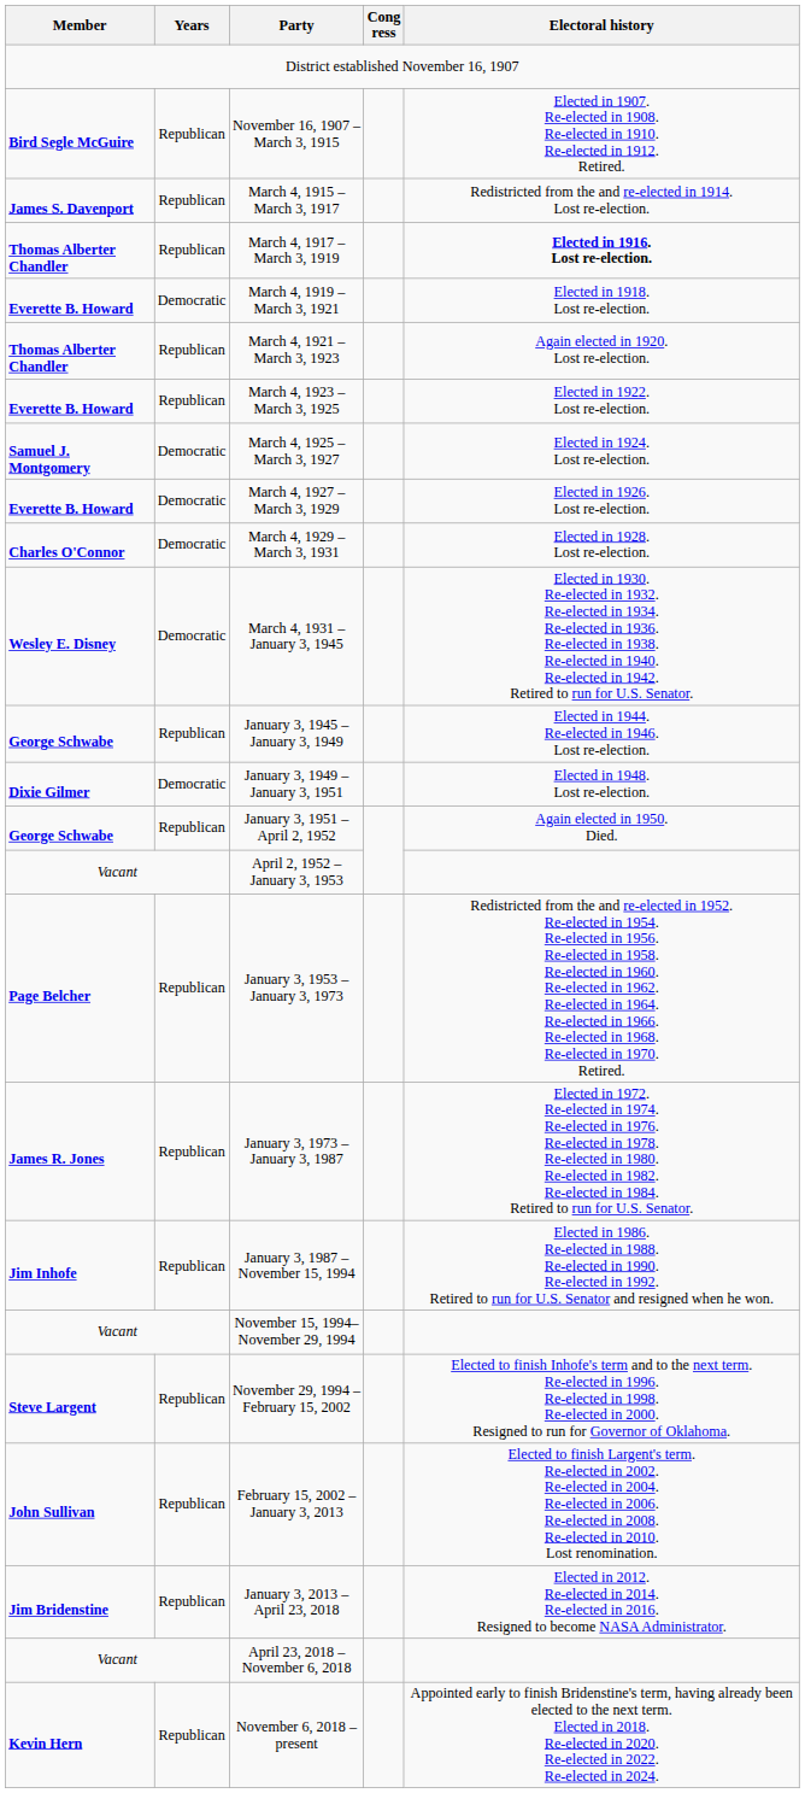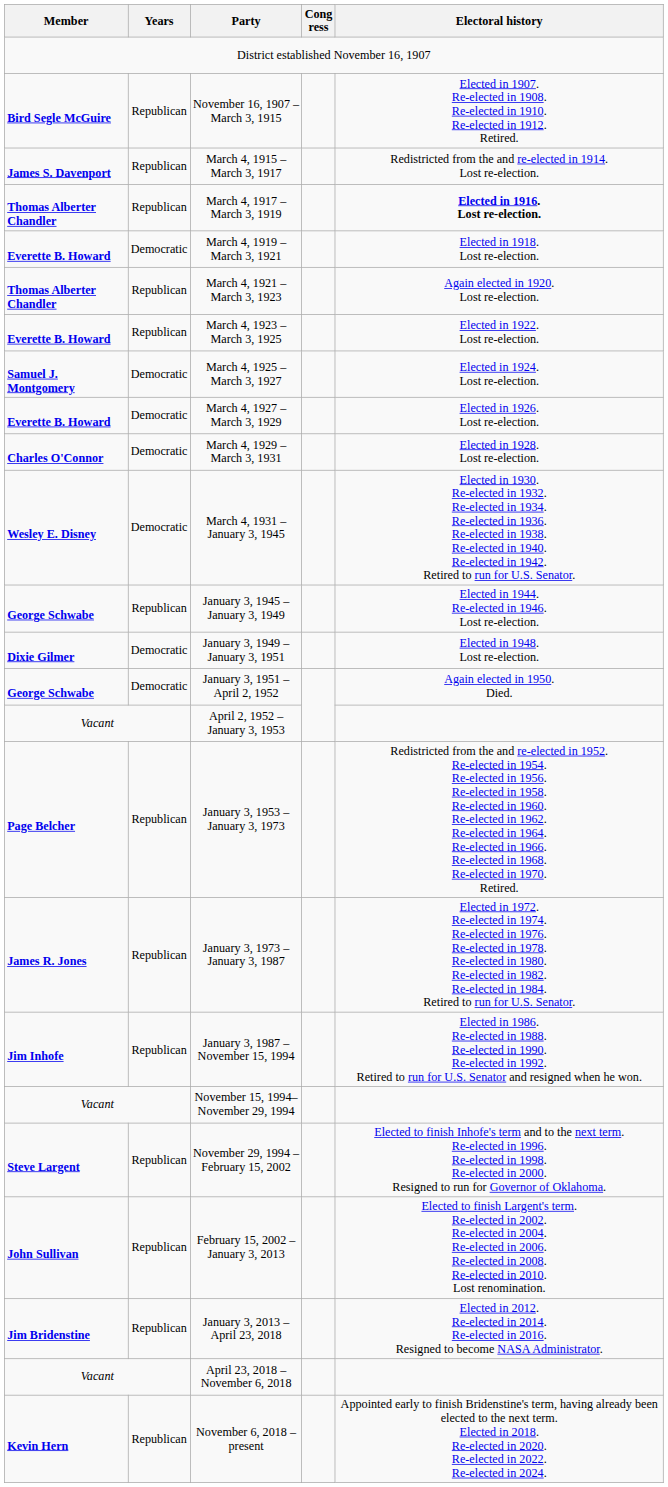 <table class=wikitable style="text-align:center">
 <tr>
 <th>Member</th>
 <th>Years</th>
 <th>Party</th>
 <th>Cong<br>ress</th>
 <th>Electoral history</th>
 </tr>
 <tr style="height:3em">
 <td colspan=5>District established November 16, 1907</td>
 </tr>
 <tr style="height:3em">
 <td align=left><br><strong><a href='#'>Bird Segle McGuire</a></strong><br></td>
 <td>Republican</td>
 <td nowrap>November 16, 1907 –<br>March 3, 1915</td>
 <td></td>
 <td><a href='#'>Elected in 1907</a>.<br><a href='#'>Re-elected in 1908</a>.<br><a href='#'>Re-elected in 1910</a>.<br><a href='#'>Re-elected in 1912</a>.<br>Retired.</td>
 </tr>
 <tr style="height:3em">
 <td align=left><br><strong><a href='#'>James S. Davenport</a></strong><br></td>
 <td>Republican</td>
 <td nowrap>March 4, 1915 –<br>March 3, 1917</td>
 <td></td>
 <td>Redistricted from the  and <a href='#'>re-elected in 1914</a>.<br>Lost re-election.</td>
 </tr>
 <tr style="height:3em">
 <td align=left><br><strong><a href='#'>Thomas Alberter Chandler</a></strong><br></td>
 <td>Republican</td>
 <td nowrap>March 4, 1917 –<br>March 3, 1919</td>
 <td></td>
 <td><strong><a href='#'>Elected in 1916</a>.<br>Lost re-election.</strong></td>
 </tr>
 <tr style="height:3em">
 <td align=left><br><strong><a href='#'>Everette B. Howard</a></strong><br></td>
 <td>Democratic</td>
 <td nowrap>March 4, 1919 –<br>March 3, 1921</td>
 <td></td>
 <td><a href='#'>Elected in 1918</a>.<br>Lost re-election.</td>
 </tr>
 <tr style="height:3em">
 <td align=left><br><strong><a href='#'>Thomas Alberter Chandler</a></strong><br></td>
 <td>Republican</td>
 <td nowrap>March 4, 1921 –<br>March 3, 1923</td>
 <td></td>
 <td><a href='#'>Again elected in 1920</a>.<br>Lost re-election.</td>
 </tr>
 <tr style="height:3em">
 <td align=left><br><strong><a href='#'>Everette B. Howard</a></strong><br></td>
 <td>Republican</td>
 <td nowrap>March 4, 1923 –<br>March 3, 1925</td>
 <td></td>
 <td><a href='#'>Elected in 1922</a>.<br>Lost re-election.</td>
 </tr>
 <tr style="height:3em">
 <td align=left><br><strong><a href='#'>Samuel J. Montgomery</a></strong><br></td>
 <td>Democratic</td>
 <td nowrap>March 4, 1925 –<br>March 3, 1927</td>
 <td></td>
 <td><a href='#'>Elected in 1924</a>.<br>Lost re-election.</td>
 </tr>
 <tr style="height:3em">
 <td align=left><br><strong><a href='#'>Everette B. Howard</a></strong><br></td>
 <td>Democratic</td>
 <td nowrap>March 4, 1927 –<br>March 3, 1929</td>
 <td></td>
 <td><a href='#'>Elected in 1926</a>.<br>Lost re-election.</td>
 </tr>
 <tr style="height:3em">
 <td align=left><br><strong><a href='#'>Charles O'Connor</a></strong><br></td>
 <td>Democratic</td>
 <td nowrap>March 4, 1929 –<br>March 3, 1931</td>
 <td></td>
 <td><a href='#'>Elected in 1928</a>.<br>Lost re-election.</td>
 </tr>
 <tr style="height:3em">
 <td align=left><br><strong><a href='#'>Wesley E. Disney</a></strong><br></td>
 <td>Democratic</td>
 <td nowrap>March 4, 1931 –<br>January 3, 1945</td>
 <td></td>
 <td><a href='#'>Elected in 1930</a>.<br><a href='#'>Re-elected in 1932</a>.<br><a href='#'>Re-elected in 1934</a>.<br><a href='#'>Re-elected in 1936</a>.<br><a href='#'>Re-elected in 1938</a>.<br><a href='#'>Re-elected in 1940</a>.<br><a href='#'>Re-elected in 1942</a>.<br>Retired to <a href='#'>run for U.S. Senator</a>.</td>
 </tr>
 <tr style="height:3em">
 <td align=left><br><strong><a href='#'>George Schwabe</a></strong><br></td>
 <td>Republican</td>
 <td nowrap>January 3, 1945 –<br>January 3, 1949</td>
 <td></td>
 <td><a href='#'>Elected in 1944</a>.<br><a href='#'>Re-elected in 1946</a>.<br>Lost re-election.</td>
 </tr>
 <tr style="height:3em">
 <td align=left><br><strong><a href='#'>Dixie Gilmer</a></strong><br></td>
 <td>Democratic</td>
 <td nowrap>January 3, 1949 –<br>January 3, 1951</td>
 <td></td>
 <td><a href='#'>Elected in 1948</a>.<br>Lost re-election.</td>
 </tr>
 <tr style="height:3em">
 <td align=left><br><strong><a href='#'>George Schwabe</a></strong><br></td>
-<td>Republican</td>
+<td>Democratic</td>
 <td nowrap>January 3, 1951 –<br>April 2, 1952</td>
 <td rowspan=2></td>
 <td><a href='#'>Again elected in 1950</a>.<br>Died.</td>
 </tr>
 <tr style="height:3em">
 <td colspan=2><em>Vacant</em></td>
 <td nowrap>April 2, 1952 –<br>January 3, 1953</td>
 <td></td>
 </tr>
 <tr style="height:3em">
 <td align=left><br><strong><a href='#'>Page Belcher</a></strong><br></td>
 <td>Republican</td>
 <td nowrap>January 3, 1953 –<br>January 3, 1973</td>
 <td></td>
 <td>Redistricted from the  and <a href='#'>re-elected in 1952</a>.<br><a href='#'>Re-elected in 1954</a>.<br><a href='#'>Re-elected in 1956</a>.<br><a href='#'>Re-elected in 1958</a>.<br><a href='#'>Re-elected in 1960</a>.<br><a href='#'>Re-elected in 1962</a>.<br><a href='#'>Re-elected in 1964</a>.<br><a href='#'>Re-elected in 1966</a>.<br><a href='#'>Re-elected in 1968</a>.<br><a href='#'>Re-elected in 1970</a>.<br>Retired.</td>
 </tr>
 <tr style="height:3em">
 <td align=left><br><strong><a href='#'>James R. Jones</a></strong><br></td>
 <td>Republican</td>
 <td nowrap>January 3, 1973 –<br>January 3, 1987</td>
 <td></td>
 <td><a href='#'>Elected in 1972</a>.<br><a href='#'>Re-elected in 1974</a>.<br><a href='#'>Re-elected in 1976</a>.<br><a href='#'>Re-elected in 1978</a>.<br><a href='#'>Re-elected in 1980</a>.<br><a href='#'>Re-elected in 1982</a>.<br><a href='#'>Re-elected in 1984</a>.<br>Retired to <a href='#'>run for U.S. Senator</a>.</td>
 </tr>
 <tr style="height:3em">
 <td align=left><br><strong><a href='#'>Jim Inhofe</a></strong><br></td>
 <td>Republican</td>
 <td nowrap>January 3, 1987 –<br>November 15, 1994</td>
 <td></td>
 <td><a href='#'>Elected in 1986</a>.<br><a href='#'>Re-elected in 1988</a>.<br><a href='#'>Re-elected in 1990</a>.<br><a href='#'>Re-elected in 1992</a>.<br>Retired to <a href='#'>run for U.S. Senator</a> and resigned when he won.</td>
 </tr>
 <tr style="height:3em">
 <td colspan=2><em>Vacant</em></td>
 <td nowrap>November 15, 1994–<br>November 29, 1994</td>
 <td></td>
 <td></td>
 </tr>
 <tr style="height:3em">
 <td align=left><br><strong><a href='#'>Steve Largent</a></strong><br></td>
 <td>Republican</td>
 <td nowrap>November 29, 1994 –<br>February 15, 2002</td>
 <td></td>
 <td><a href='#'>Elected to finish Inhofe's term</a> and to the <a href='#'>next term</a>.<br><a href='#'>Re-elected in 1996</a>.<br><a href='#'>Re-elected in 1998</a>.<br><a href='#'>Re-elected in 2000</a>.<br>Resigned to run for <a href='#'>Governor of Oklahoma</a>.</td>
 </tr>
 <tr style="height:3em">
 <td align=left><br><strong><a href='#'>John Sullivan</a></strong><br></td>
 <td>Republican</td>
 <td nowrap>February 15, 2002 –<br>January 3, 2013</td>
 <td></td>
 <td><a href='#'>Elected to finish Largent's term</a>.<br><a href='#'>Re-elected in 2002</a>.<br><a href='#'>Re-elected in 2004</a>.<br><a href='#'>Re-elected in 2006</a>.<br><a href='#'>Re-elected in 2008</a>.<br><a href='#'>Re-elected in 2010</a>.<br>Lost renomination.</td>
 </tr>
 <tr style="height:3em">
 <td align=left><br><strong><a href='#'>Jim Bridenstine</a></strong><br></td>
 <td>Republican</td>
 <td nowrap>January 3, 2013 –<br>April 23, 2018</td>
 <td></td>
 <td><a href='#'>Elected in 2012</a>.<br><a href='#'>Re-elected in 2014</a>.<br><a href='#'>Re-elected in 2016</a>.<br>Resigned to become <a href='#'>NASA Administrator</a>.</td>
 </tr>
 <tr style="height:3em">
 <td colspan=2><em>Vacant</em></td>
 <td nowrap>April 23, 2018 –<br>November 6, 2018</td>
 <td></td>
 <td></td>
 </tr>
 <tr style="height:3em">
 <td align=left><br><strong><a href='#'>Kevin Hern</a></strong><br></td>
 <td>Republican</td>
 <td nowrap>November 6, 2018 –<br>present</td>
 <td></td>
 <td>Appointed early to finish Bridenstine's term, having already been elected to the next term.<br><a href='#'>Elected in 2018</a>.<br><a href='#'>Re-elected in 2020</a>.<br><a href='#'>Re-elected in 2022</a>.<br><a href='#'>Re-elected in 2024</a>.</td>
 </tr>
 </table>
